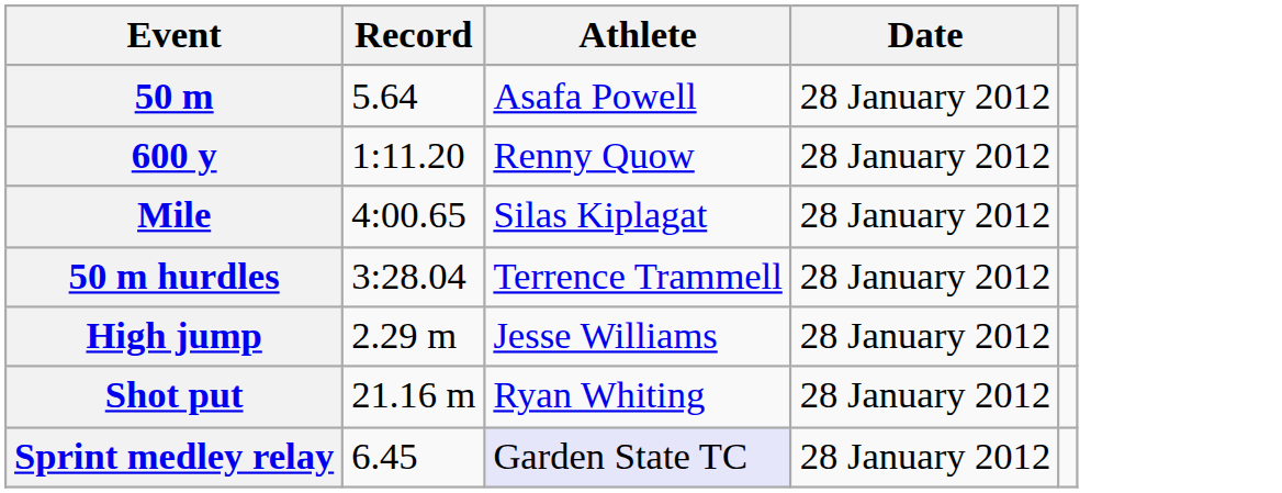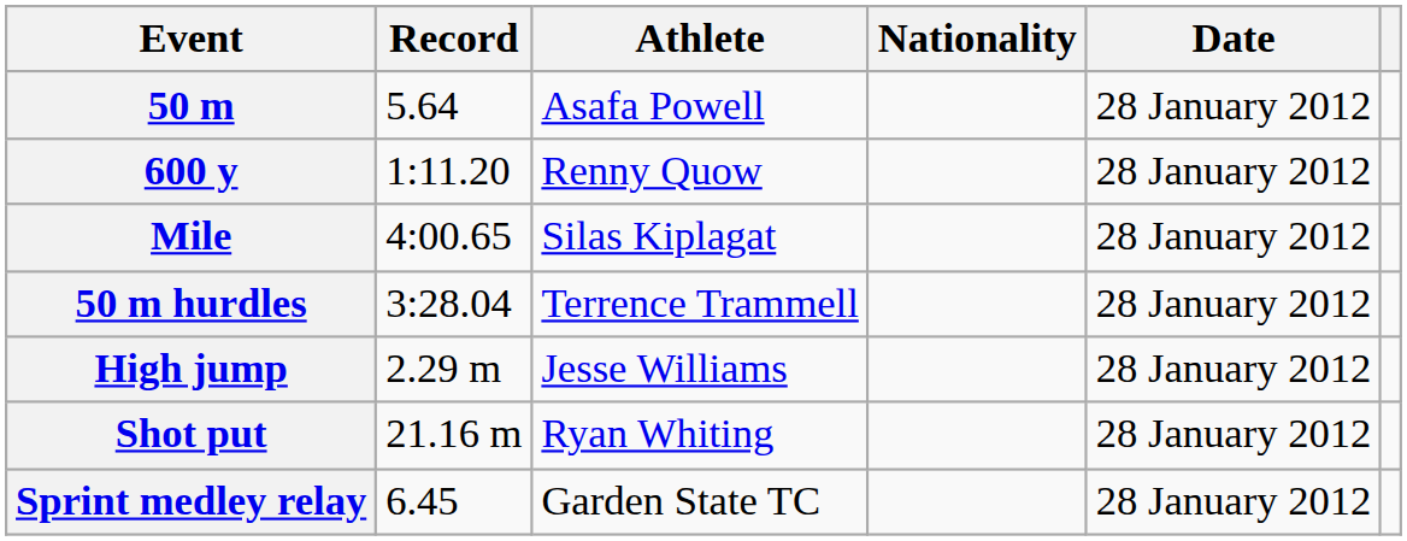 <table class="wikitable plainrowheaders sticky-header">
 <tr>
 <th scope="col">Event</th>
 <th scope="col">Record</th>
 <th scope="col">Athlete</th>
+<th scope="col">Nationality</th>
 <th scope="col">Date</th>
 <th scope="col"></th>
 </tr>
 <tr>
 <th scope="row"><a href='#'>50 m</a></th>
 <td>5.64</td>
 <td><a href='#'>Asafa Powell</a></td>
+<td></td>
 <td>28 January 2012</td>
 <td></td>
 </tr>
 <tr>
 <th scope="row"><a href='#'>600 y</a></th>
 <td>1:11.20</td>
 <td><a href='#'>Renny Quow</a></td>
+<td></td>
 <td>28 January 2012</td>
 <td></td>
 </tr>
 <tr>
 <th scope="row"><a href='#'>Mile</a></th>
 <td>4:00.65</td>
 <td><a href='#'>Silas Kiplagat</a></td>
+<td></td>
 <td>28 January 2012</td>
 <td></td>
 </tr>
 <tr>
 <th scope="row"><a href='#'>50 m hurdles</a></th>
 <td>3:28.04</td>
 <td><a href='#'>Terrence Trammell</a></td>
+<td></td>
 <td>28 January 2012</td>
 <td></td>
 </tr>
 <tr>
 <th scope="row"><a href='#'>High jump</a></th>
 <td>2.29 m</td>
 <td><a href='#'>Jesse Williams</a></td>
+<td></td>
 <td>28 January 2012</td>
 <td></td>
 </tr>
 <tr>
 <th scope="row"><a href='#'>Shot put</a></th>
 <td>21.16 m</td>
 <td><a href='#'>Ryan Whiting</a></td>
+<td></td>
 <td>28 January 2012</td>
 <td></td>
 </tr>
 <tr>
 <th scope="row"><a href='#'>Sprint medley relay</a></th>
 <td>6.45</td>
-<td style="background: lavender;">Garden State TC</td>
+<td>Garden State TC</td>
+<td></td>
 <td>28 January 2012</td>
 <td></td>
 </tr>
 </table>
